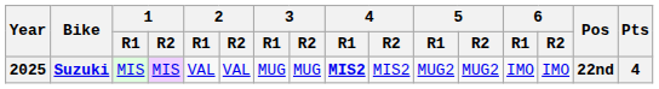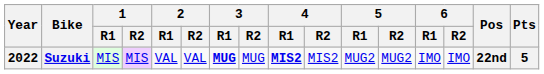 <table class="wikitable" style="text-align:center; font-size:90%">
 <tr>
 <th valign="middle" rowspan=2>Year</th>
 <th valign="middle" rowspan=2>Bike</th>
 <th colspan=2>1</th>
 <th colspan=2>2</th>
 <th colspan=2>3</th>
 <th colspan=2>4</th>
 <th colspan=2>5</th>
 <th colspan=2>6</th>
 <th rowspan=2>Pos</th>
 <th rowspan=2>Pts</th>
 </tr>
 <tr>
 <th>R1</th>
 <th>R2</th>
 <th>R1</th>
 <th>R2</th>
 <th>R1</th>
 <th>R2</th>
 <th>R1</th>
 <th>R2</th>
 <th>R1</th>
 <th>R2</th>
 <th>R1</th>
 <th>R2</th>
 </tr>
 <tr>
-<th>2025</th>
+<th>2022</th>
 <th><a href='#'>Suzuki</a></th>
 <td style="background:#dfffdf;"><a href='#'>MIS</a><br></td>
 <td style="background:#efcfff;"><a href='#'>MIS</a><br></td>
 <td><a href='#'>VAL</a></td>
 <td><a href='#'>VAL</a></td>
-<td><a href='#'>MUG</a></td>
+<td><strong><a href='#'>MUG</a></strong></td>
 <td><a href='#'>MUG</a></td>
 <td><strong><a href='#'>MIS2</a></strong></td>
 <td><a href='#'>MIS2</a></td>
 <td><a href='#'>MUG2</a></td>
 <td><a href='#'>MUG2</a></td>
 <td><a href='#'>IMO</a></td>
 <td><a href='#'>IMO</a></td>
 <th>22nd</th>
-<th>4</th>
+<th>5</th>
 </tr>
 </table>
